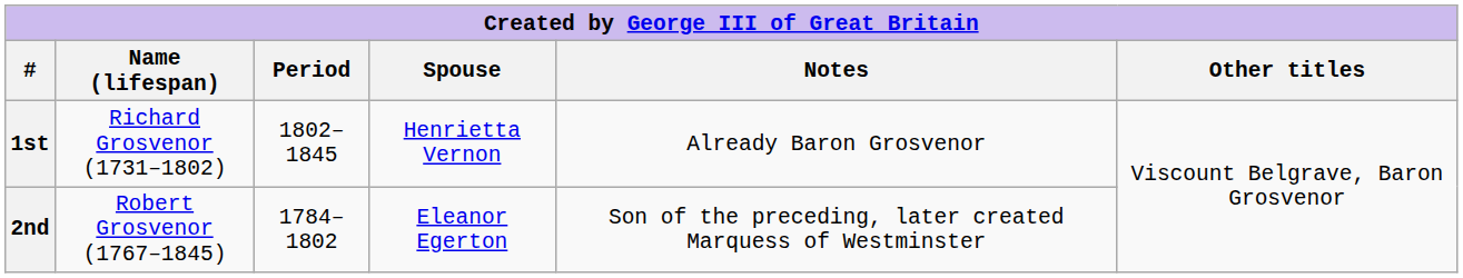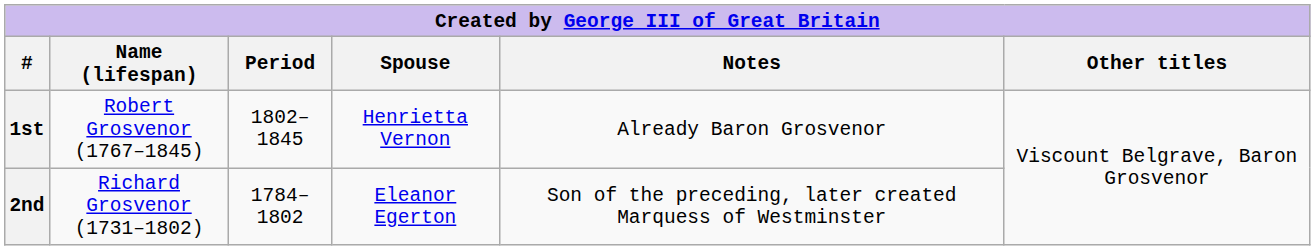 <table style="text-align:center" class="wikitable">
 <tr>
 <th colspan=6 style="background-color: #cbe">Created by <a href='#'>George III of Great Britain</a></th>
 </tr>
 <tr>
 <th>#</th>
 <th>Name<br>(lifespan)</th>
 <th>Period</th>
 <th>Spouse</th>
 <th>Notes</th>
 <th>Other titles</th>
 </tr>
 <tr>
 <th>1st</th>
-<td><a href='#'>Richard Grosvenor</a><br>(1731–1802)</td>
+<td><a href='#'>Robert Grosvenor</a><br>(1767–1845)</td>
 <td>1802–1845</td>
 <td><a href='#'>Henrietta Vernon</a></td>
 <td>Already Baron Grosvenor</td>
 <td rowspan=2>Viscount Belgrave, Baron Grosvenor</td>
 </tr>
 <tr>
 <th>2nd</th>
-<td><a href='#'>Robert Grosvenor</a><br>(1767–1845)</td>
+<td><a href='#'>Richard Grosvenor</a><br>(1731–1802)</td>
 <td>1784–1802</td>
 <td><a href='#'>Eleanor Egerton</a></td>
 <td>Son of the preceding, later created Marquess of Westminster</td>
 </tr>
 </table>
